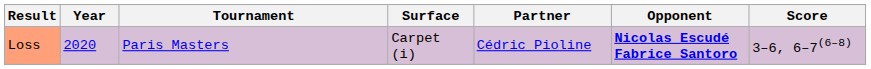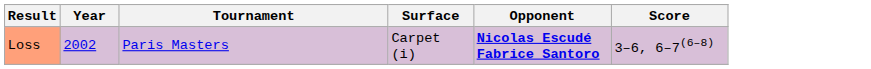 <table class="sortable wikitable">
 <tr>
 <th>Result</th>
 <th width="50">Year</th>
 <th width="250">Tournament</th>
 <th width="75">Surface</th>
-<th width="125">Partner</th>
 <th width="125">Opponent</th>
 <th width="105">Score</th>
 </tr>
 <tr style="background:thistle;">
 <td style="background:#ffa07a;">Loss</td>
-<td><a href='#'>2020</a></td>
+<td><a href='#'>2002</a></td>
 <td><a href='#'>Paris Masters</a></td>
 <td>Carpet (i)</td>
-<td> <a href='#'>Cédric Pioline</a></td>
 <td><strong> <a href='#'>Nicolas Escudé</a><br> <a href='#'>Fabrice Santoro</a></strong></td>
 <td>3–6, 6–7<sup>(6–8)</sup></td>
 </tr>
 </table>
